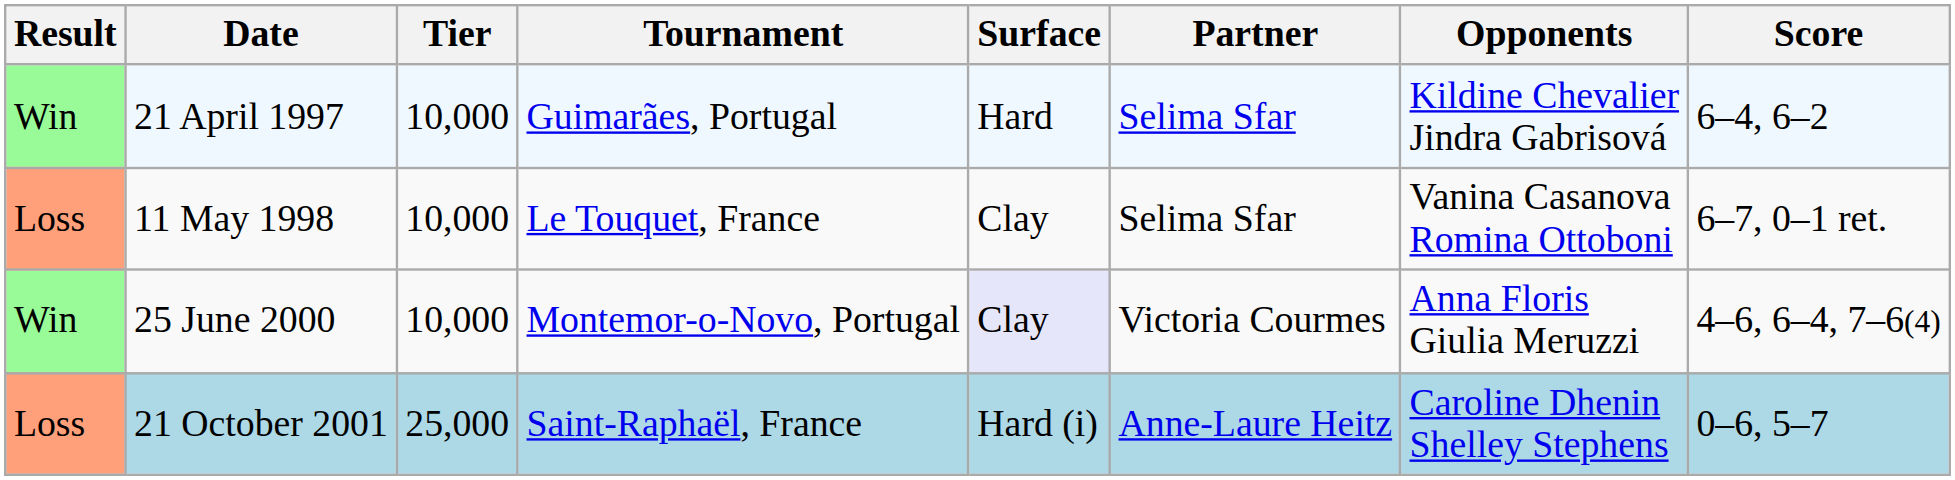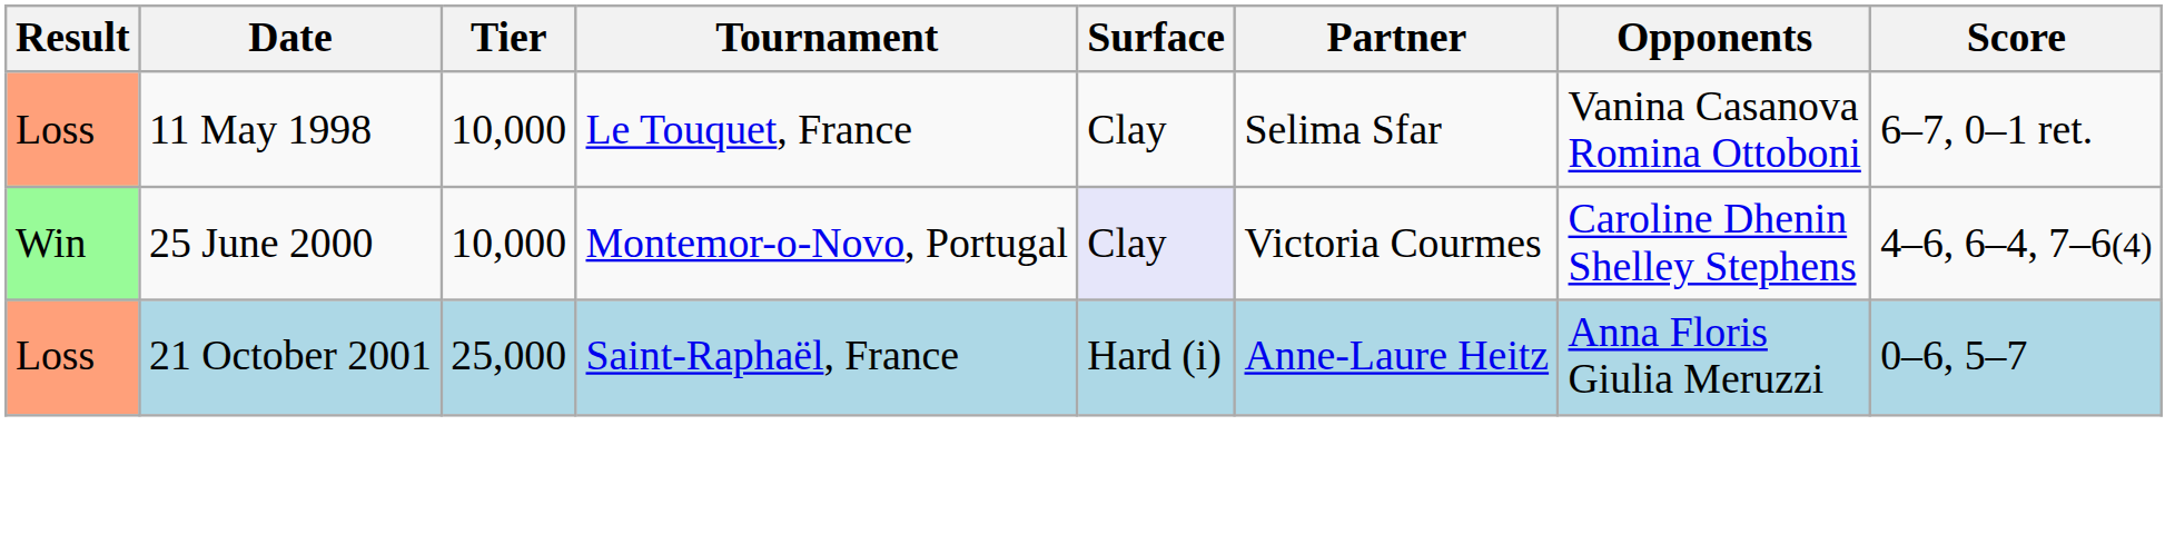 <table class="sortable wikitable">
 <tr>
 <th>Result</th>
 <th>Date</th>
 <th>Tier</th>
 <th>Tournament</th>
 <th>Surface</th>
 <th>Partner</th>
 <th>Opponents</th>
 <th class="unsortable">Score</th>
-</tr>
-<tr bgcolor=f0f8ff>
-<td bgcolor="98FB98">Win</td>
-<td>21 April 1997</td>
-<td>10,000</td>
-<td><a href='#'>Guimarães</a>, Portugal</td>
-<td>Hard</td>
-<td> <a href='#'>Selima Sfar</a></td>
-<td> <a href='#'>Kildine Chevalier</a> <br>  Jindra Gabrisová</td>
-<td>6–4, 6–2</td>
 </tr>
 <tr>
 <td bgcolor="FFA07A">Loss</td>
 <td>11 May 1998</td>
 <td>10,000</td>
 <td><a href='#'>Le Touquet</a>, France</td>
 <td>Clay</td>
 <td> Selima Sfar</td>
 <td> Vanina Casanova <br>  <a href='#'>Romina Ottoboni</a></td>
 <td>6–7, 0–1 ret.</td>
 </tr>
 <tr>
 <td bgcolor="98FB98">Win</td>
 <td>25 June 2000</td>
 <td>10,000</td>
 <td><a href='#'>Montemor-o-Novo</a>, Portugal</td>
 <td style="background: lavender;">Clay</td>
 <td> Victoria Courmes</td>
-<td> <a href='#'>Anna Floris</a> <br>  Giulia Meruzzi</td>
+<td> <a href='#'>Caroline Dhenin</a> <br>  <a href='#'>Shelley Stephens</a></td>
 <td>4–6, 6–4, 7–6<small>(4)</small></td>
 </tr>
 <tr bgcolor="lightblue">
 <td bgcolor="FFA07A">Loss</td>
 <td>21 October 2001</td>
 <td>25,000</td>
 <td><a href='#'>Saint-Raphaël</a>, France</td>
 <td>Hard (i)</td>
 <td> <a href='#'>Anne-Laure Heitz</a></td>
-<td> <a href='#'>Caroline Dhenin</a> <br>  <a href='#'>Shelley Stephens</a></td>
+<td> <a href='#'>Anna Floris</a> <br>  Giulia Meruzzi</td>
 <td>0–6, 5–7</td>
 </tr>
 </table>
